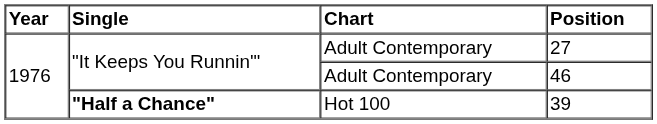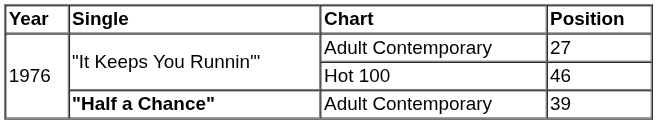 <table border="1" cellspacing="0" cellpadding="2" style="width:550px;">
 <tr>
 <th align="left">Year</th>
 <th align="left">Single</th>
 <th align="left">Chart</th>
 <th align="left">Position</th>
 </tr>
 <tr>
 <td align="left" rowspan="3">1976</td>
 <td align="left" rowspan="2">"It Keeps You Runnin'"</td>
 <td align="left">Adult Contemporary</td>
 <td align="left">27</td>
 </tr>
 <tr>
-<td align="left">Adult Contemporary</td>
+<td align="left">Hot 100</td>
 <td align="left">46</td>
 </tr>
 <tr>
 <td align="left"><strong>"Half a Chance"</strong></td>
-<td align="left">Hot 100</td>
+<td align="left">Adult Contemporary</td>
 <td align="left">39</td>
 </tr>
 </table>
